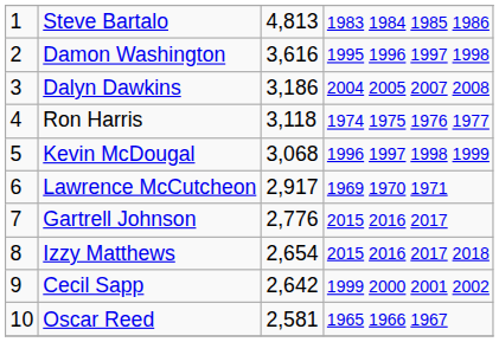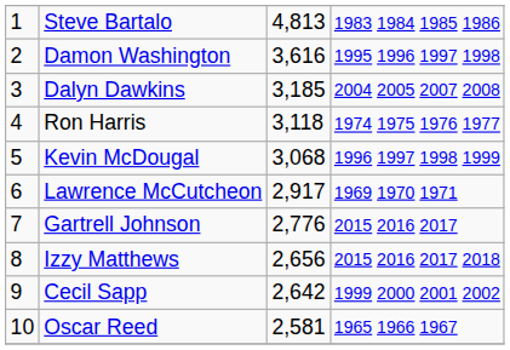 <table class="wikitable">
 <tr>
 </tr>
 <tr>
 <td>1</td>
 <td><a href='#'>Steve Bartalo</a></td>
 <td>4,813</td>
 <td style="font-size:80%;"><a href='#'>1983</a> <a href='#'>1984</a> <a href='#'>1985</a> <a href='#'>1986</a></td>
 </tr>
 <tr>
 <td>2</td>
 <td><a href='#'>Damon Washington</a></td>
 <td>3,616</td>
 <td style="font-size:80%;"><a href='#'>1995</a> <a href='#'>1996</a> <a href='#'>1997</a> <a href='#'>1998</a></td>
 </tr>
 <tr>
 <td>3</td>
 <td><a href='#'>Dalyn Dawkins</a></td>
-<td>3,186</td>
+<td>3,185</td>
 <td style="font-size:80%;"><a href='#'>2004</a> <a href='#'>2005</a> <a href='#'>2007</a> <a href='#'>2008</a></td>
 </tr>
 <tr>
 <td>4</td>
 <td>Ron Harris</td>
 <td>3,118</td>
 <td style="font-size:80%;"><a href='#'>1974</a> <a href='#'>1975</a> <a href='#'>1976</a> <a href='#'>1977</a></td>
 </tr>
 <tr>
 <td>5</td>
 <td><a href='#'>Kevin McDougal</a></td>
 <td>3,068</td>
 <td style="font-size:80%;"><a href='#'>1996</a> <a href='#'>1997</a> <a href='#'>1998</a> <a href='#'>1999</a></td>
 </tr>
 <tr>
 <td>6</td>
 <td><a href='#'>Lawrence McCutcheon</a></td>
 <td>2,917</td>
 <td style="font-size:80%;"><a href='#'>1969</a> <a href='#'>1970</a> <a href='#'>1971</a></td>
 </tr>
 <tr>
 <td>7</td>
 <td><a href='#'>Gartrell Johnson</a></td>
 <td>2,776</td>
 <td style="font-size:80%;"><a href='#'>2015</a> <a href='#'>2016</a> <a href='#'>2017</a></td>
 </tr>
 <tr>
 <td>8</td>
 <td><a href='#'>Izzy Matthews</a></td>
-<td>2,654</td>
+<td>2,656</td>
 <td style="font-size:80%;"><a href='#'>2015</a> <a href='#'>2016</a> <a href='#'>2017</a> <a href='#'>2018</a></td>
 </tr>
 <tr>
 <td>9</td>
 <td><a href='#'>Cecil Sapp</a></td>
 <td>2,642</td>
 <td style="font-size:80%;"><a href='#'>1999</a> <a href='#'>2000</a> <a href='#'>2001</a> <a href='#'>2002</a></td>
 </tr>
 <tr>
 <td>10</td>
 <td><a href='#'>Oscar Reed</a></td>
 <td>2,581</td>
 <td style="font-size:80%;"><a href='#'>1965</a> <a href='#'>1966</a> <a href='#'>1967</a></td>
 </tr>
 <tr>
 </tr>
 </table>
